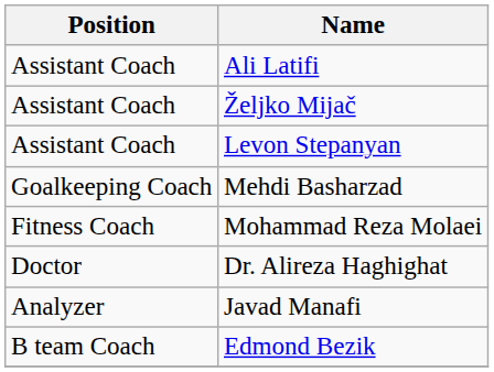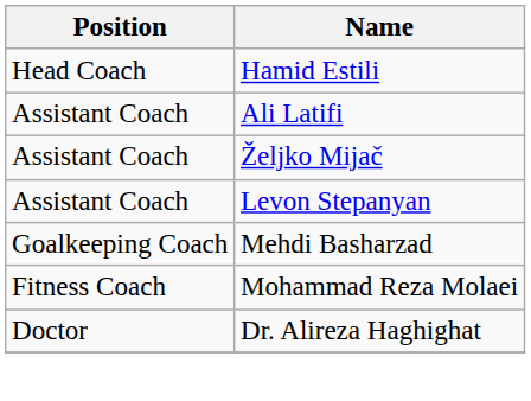 <table class="wikitable">
 <tr>
 <th>Position</th>
 <th>Name</th>
+</tr>
+<tr>
+<td>Head Coach</td>
+<td> <a href='#'>Hamid Estili</a></td>
 </tr>
 <tr>
 <td>Assistant Coach</td>
 <td> <a href='#'>Ali Latifi</a></td>
 </tr>
 <tr>
 <td>Assistant Coach</td>
 <td> <a href='#'>Željko Mijač</a></td>
 </tr>
 <tr>
 <td>Assistant Coach</td>
 <td> <a href='#'>Levon Stepanyan</a></td>
 </tr>
 <tr>
 <td>Goalkeeping Coach</td>
 <td> Mehdi Basharzad</td>
 </tr>
 <tr>
 <td>Fitness Coach</td>
 <td> Mohammad Reza Molaei</td>
 </tr>
 <tr>
 <td>Doctor</td>
 <td> Dr. Alireza Haghighat</td>
 </tr>
 <tr>
-<td>Analyzer</td>
-<td> Javad Manafi</td>
-</tr>
-<tr>
-<td>B team Coach</td>
-<td> <a href='#'>Edmond Bezik</a></td>
-</tr>
-<tr>
 </tr>
 </table>
